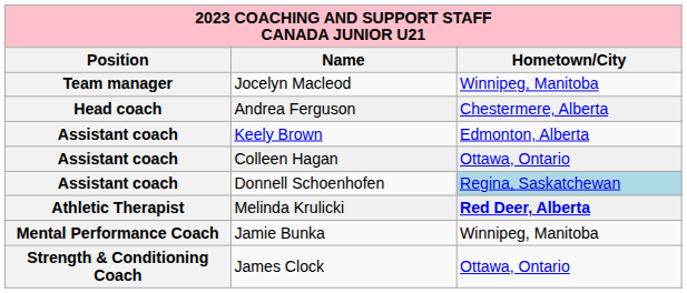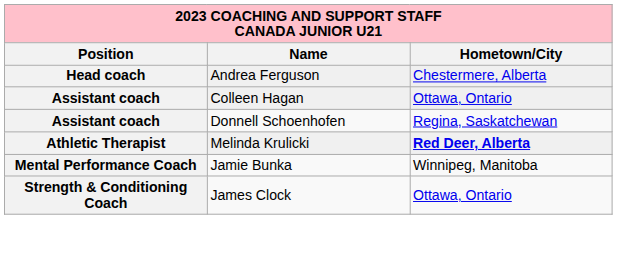 <table class="wikitable" style="text-align:left; font-size:90%;">
 <tr>
 <th style=background:pink colspan=3>2023 COACHING AND SUPPORT STAFF<br>CANADA JUNIOR U21<br></th>
 </tr>
 <tr>
 <th align=left width=200>Position</th>
 <th align=left width=200>Name</th>
 <th align=left width=200>Hometown/City</th>
 </tr>
-<tr>
-<th align=left>Team manager</th>
-<td align=left>Jocelyn Macleod</td>
-<td><a href='#'>Winnipeg, Manitoba</a></td>
-</tr>
 <tr bgcolor="#f0f0f0">
 <th align=left>Head coach</th>
 <td>Andrea Ferguson</td>
 <td><a href='#'>Chestermere, Alberta</a></td>
-</tr>
-<tr>
-<th align=left>Assistant coach</th>
-<td align=left><a href='#'>Keely Brown</a></td>
-<td><a href='#'>Edmonton, Alberta</a></td>
 </tr>
 <tr bgcolor="#f0f0f0">
 <th align=left>Assistant coach</th>
 <td align=left>Colleen Hagan</td>
 <td><a href='#'>Ottawa, Ontario</a></td>
 </tr>
 <tr>
 <th align=left>Assistant coach</th>
 <td align=left>Donnell Schoenhofen</td>
-<td style="background: lightblue;"><a href='#'>Regina, Saskatchewan</a></td>
+<td><a href='#'>Regina, Saskatchewan</a></td>
 </tr>
 <tr bgcolor="#f0f0f0">
 <th align=left>Athletic Therapist</th>
 <td align=left>Melinda Krulicki</td>
 <td><strong><a href='#'>Red Deer, Alberta</a></strong></td>
 </tr>
 <tr>
 <th align=left>Mental Performance Coach</th>
 <td align=left>Jamie Bunka</td>
 <td>Winnipeg, Manitoba</td>
 </tr>
 <tr>
 <th align=left>Strength & Conditioning Coach</th>
 <td align=left>James Clock</td>
 <td><a href='#'>Ottawa, Ontario</a></td>
 </tr>
 </table>
